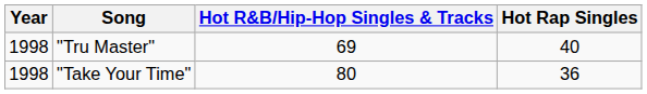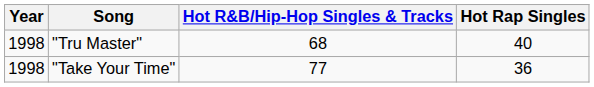 <table class="wikitable">
 <tr>
 <th>Year</th>
 <th>Song</th>
 <th><a href='#'>Hot R&B/Hip-Hop Singles & Tracks</a></th>
 <th>Hot Rap Singles</th>
 </tr>
 <tr>
 <td>1998</td>
 <td>"Tru Master"</td>
-<td align="center">69</td>
+<td align="center">68</td>
 <td align="center">40</td>
 </tr>
 <tr>
 <td>1998</td>
 <td>"Take Your Time"</td>
-<td align="center">80</td>
+<td align="center">77</td>
 <td align="center">36</td>
 </tr>
 </table>
